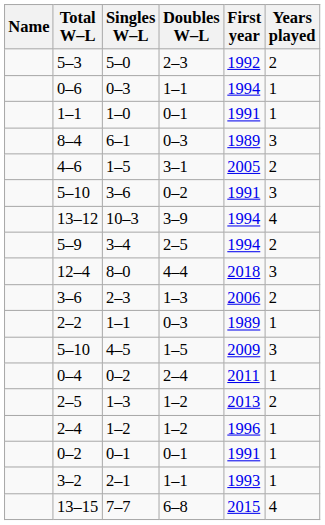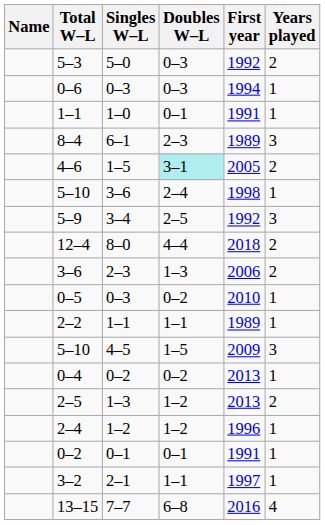 <table class="sortable wikitable nowrap">
 <tr>
 <th>Name</th>
 <th>Total  <br> W–L</th>
 <th>Singles <br> W–L</th>
 <th>Doubles <br> W–L</th>
 <th>First <br> year</th>
 <th>Years <br> played</th>
 </tr>
 <tr>
 <td><strong></strong></td>
 <td>5–3</td>
 <td>5–0</td>
-<td>2–3</td>
+<td>0–3</td>
 <td><a href='#'>1992</a></td>
 <td>2</td>
 </tr>
 <tr>
 <td></td>
 <td>0–6</td>
 <td>0–3</td>
-<td>1–1</td>
+<td>0–3</td>
 <td><a href='#'>1994</a></td>
 <td>1</td>
 </tr>
 <tr>
 <td></td>
 <td>1–1</td>
 <td>1–0</td>
 <td>0–1</td>
 <td><a href='#'>1991</a></td>
 <td>1</td>
 </tr>
 <tr>
 <td><strong></strong></td>
 <td>8–4</td>
 <td>6–1</td>
-<td>0–3</td>
+<td>2–3</td>
 <td><a href='#'>1989</a></td>
 <td>3</td>
 </tr>
 <tr>
 <td></td>
 <td>4–6</td>
 <td>1–5</td>
-<td>3–1</td>
+<td style="background: paleturquoise;">3–1</td>
 <td><a href='#'>2005</a></td>
 <td>2</td>
 </tr>
 <tr>
 <td></td>
 <td>5–10</td>
 <td>3–6</td>
-<td>0–2</td>
-<td><a href='#'>1991</a></td>
-<td>3</td>
-</tr>
-<tr>
-<td><strong></strong></td>
-<td>13–12</td>
-<td>10–3</td>
-<td>3–9</td>
-<td><a href='#'>1994</a></td>
-<td>4</td>
+<td>2–4</td>
+<td><a href='#'>1998</a></td>
+<td>1</td>
 </tr>
 <tr>
 <td></td>
 <td>5–9</td>
 <td>3–4</td>
 <td>2–5</td>
-<td><a href='#'>1994</a></td>
-<td>2</td>
+<td><a href='#'>1992</a></td>
+<td>3</td>
 </tr>
 <tr>
 <td></td>
 <td>12–4</td>
 <td>8–0</td>
 <td>4–4</td>
 <td><a href='#'>2018</a></td>
-<td>3</td>
+<td>2</td>
 </tr>
 <tr>
 <td></td>
 <td>3–6</td>
 <td>2–3</td>
 <td>1–3</td>
 <td><a href='#'>2006</a></td>
 <td>2</td>
 </tr>
 <tr>
 <td></td>
+<td>0–5</td>
+<td>0–3</td>
+<td>0–2</td>
+<td><a href='#'>2010</a></td>
+<td>1</td>
+</tr>
+<tr>
+<td></td>
 <td>2–2</td>
 <td>1–1</td>
-<td>0–3</td>
+<td>1–1</td>
 <td><a href='#'>1989</a></td>
 <td>1</td>
 </tr>
 <tr>
 <td></td>
 <td>5–10</td>
 <td>4–5</td>
 <td>1–5</td>
 <td><a href='#'>2009</a></td>
 <td>3</td>
 </tr>
 <tr>
 <td></td>
 <td>0–4</td>
 <td>0–2</td>
-<td>2–4</td>
-<td><a href='#'>2011</a></td>
+<td>0–2</td>
+<td><a href='#'>2013</a></td>
 <td>1</td>
 </tr>
 <tr>
 <td></td>
 <td>2–5</td>
 <td>1–3</td>
 <td>1–2</td>
 <td><a href='#'>2013</a></td>
 <td>2</td>
 </tr>
 <tr>
 <td></td>
 <td>2–4</td>
 <td>1–2</td>
 <td>1–2</td>
 <td><a href='#'>1996</a></td>
 <td>1</td>
 </tr>
 <tr>
 <td></td>
 <td>0–2</td>
 <td>0–1</td>
 <td>0–1</td>
 <td><a href='#'>1991</a></td>
 <td>1</td>
 </tr>
 <tr>
 <td><strong></strong></td>
 <td>3–2</td>
 <td>2–1</td>
 <td>1–1</td>
-<td><a href='#'>1993</a></td>
+<td><a href='#'>1997</a></td>
 <td>1</td>
 </tr>
 <tr>
 <td></td>
 <td>13–15</td>
 <td>7–7</td>
 <td>6–8</td>
-<td><a href='#'>2015</a></td>
+<td><a href='#'>2016</a></td>
 <td>4</td>
 </tr>
 </table>
